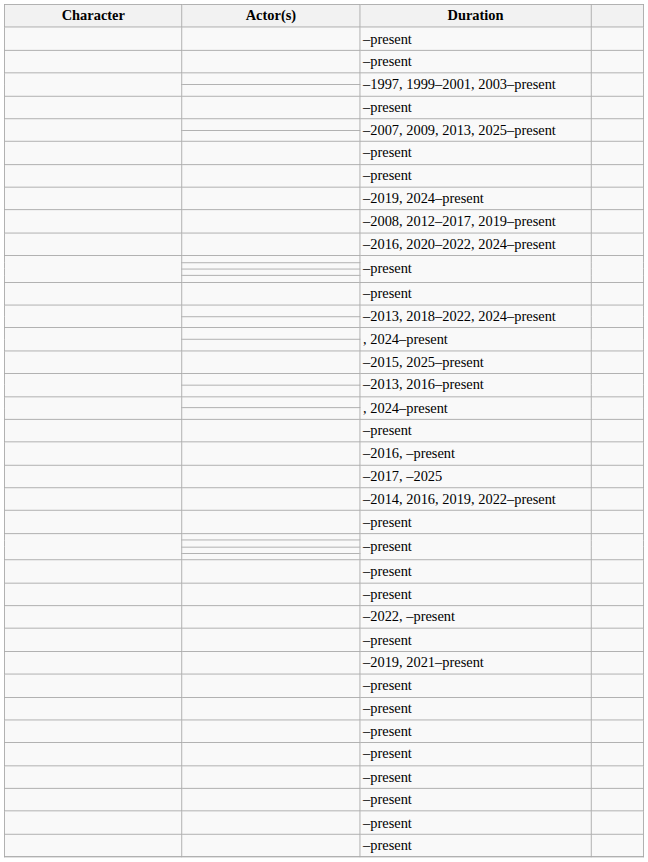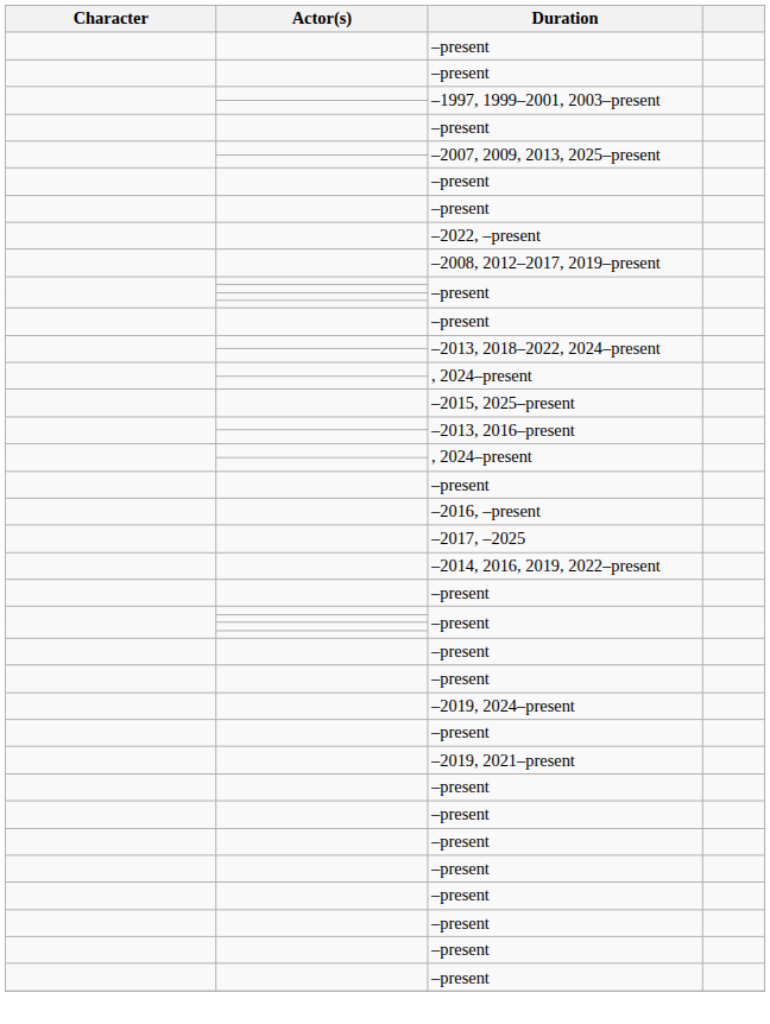 <table class="wikitable sortable sticky-header">
 <tr>
 <th scope="col" style="width:190px;">Character</th>
 <th scope="col" style="width:190px;">Actor(s)</th>
 <th scope="col" style="width:250px;">Duration</th>
 <th scope="col" style="width:50px;"></th>
 </tr>
 <tr>
 <td></td>
 <td></td>
 <td>–present</td>
 <td style="text-align:center;"></td>
 </tr>
 <tr>
 <td></td>
 <td></td>
 <td>–present</td>
 <td style="text-align:center;"></td>
 </tr>
 <tr>
 <td rowspan="2"></td>
 <td></td>
 <td rowspan="2">–1997, 1999–2001, 2003–present</td>
 <td style="text-align:center;" rowspan="2"></td>
 </tr>
 <tr>
 <td></td>
 </tr>
 <tr>
 <td></td>
 <td></td>
 <td>–present</td>
 <td style="text-align:center;"></td>
 </tr>
 <tr>
 <td rowspan="2"></td>
 <td></td>
 <td rowspan="2">–2007, 2009, 2013, 2025–present</td>
 <td style="text-align:center;" rowspan="2"></td>
 </tr>
 <tr>
 <td></td>
 </tr>
 <tr>
 <td></td>
 <td></td>
 <td>–present</td>
 <td style="text-align:center;"></td>
 </tr>
 <tr>
 <td></td>
 <td></td>
 <td>–present</td>
 <td style="text-align:center;"></td>
 </tr>
 <tr>
 <td></td>
 <td></td>
-<td>–2019, 2024–present</td>
-<td style="text-align:center;"></td>
+<td>–2022, –present</td>
+<td align="center"></td>
 </tr>
 <tr>
 <td></td>
 <td></td>
 <td>–2008, 2012–2017, 2019–present</td>
-<td style="text-align:center;"></td>
-</tr>
-<tr>
-<td></td>
-<td></td>
-<td>–2016, 2020–2022, 2024–present</td>
 <td style="text-align:center;"></td>
 </tr>
 <tr>
 <td rowspan="4"></td>
 <td></td>
 <td rowspan="4">–present</td>
 <td style="text-align:center;" rowspan="4"></td>
 </tr>
 <tr>
 <td></td>
 </tr>
 <tr>
 <td></td>
 </tr>
 <tr>
 <td></td>
 </tr>
 <tr>
 <td></td>
 <td></td>
 <td>–present</td>
 <td style="text-align:center;"></td>
 </tr>
 <tr>
 <td rowspan="2"></td>
 <td></td>
 <td rowspan="2">–2013, 2018–2022, 2024–present</td>
 <td style="text-align:center;" rowspan="2"></td>
 </tr>
 <tr>
 <td></td>
 </tr>
 <tr>
 <td rowspan="2"></td>
 <td></td>
 <td rowspan="2">, 2024–present</td>
 <td style="text-align:center;" rowspan="2"></td>
 </tr>
 <tr>
 <td></td>
 </tr>
 <tr>
 <td></td>
 <td></td>
 <td>–2015, 2025–present</td>
 <td style="text-align:center;"></td>
 </tr>
 <tr>
 <td rowspan="2"></td>
 <td></td>
 <td rowspan="2">–2013, 2016–present</td>
 <td style="text-align:center;" rowspan="2"></td>
 </tr>
 <tr>
 <td></td>
 </tr>
 <tr>
 <td rowspan="2"></td>
 <td></td>
 <td rowspan="2">, 2024–present</td>
 <td style="text-align:center;" rowspan="2"></td>
 </tr>
 <tr>
 <td></td>
 </tr>
 <tr>
 <td></td>
 <td></td>
 <td>–present</td>
 <td style="text-align:center;"></td>
 </tr>
 <tr>
 <td></td>
 <td></td>
 <td>–2016, –present</td>
 <td style="text-align:center;"></td>
 </tr>
 <tr>
 <td></td>
 <td></td>
 <td>–2017, –2025</td>
 <td align="center"></td>
 </tr>
 <tr>
 <td></td>
 <td></td>
 <td>–2014, 2016, 2019, 2022–present</td>
 <td style="text-align:center;"></td>
 </tr>
 <tr>
 <td></td>
 <td></td>
 <td>–present</td>
 <td style="text-align:center;"></td>
 </tr>
 <tr>
 <td rowspan="4"></td>
 <td></td>
 <td rowspan="4">–present</td>
 <td align="center" rowspan="4"></td>
 </tr>
 <tr>
 <td></td>
 </tr>
 <tr>
 <td></td>
 </tr>
 <tr>
 <td></td>
 </tr>
 <tr>
 <td></td>
 <td></td>
 <td>–present</td>
 <td style="text-align:center;"></td>
 </tr>
 <tr>
 <td></td>
 <td></td>
 <td>–present</td>
 <td style="text-align:center;"></td>
 </tr>
 <tr>
 <td></td>
 <td></td>
-<td>–2022, –present</td>
-<td align="center"></td>
+<td>–2019, 2024–present</td>
+<td style="text-align:center;"></td>
 </tr>
 <tr>
 <td></td>
 <td></td>
 <td>–present</td>
 <td style="text-align:center;"></td>
 </tr>
 <tr>
 <td></td>
 <td></td>
 <td>–2019, 2021–present</td>
 <td style="text-align:center;"></td>
 </tr>
 <tr>
 <td></td>
 <td></td>
 <td>–present</td>
 <td style="text-align:center;"></td>
 </tr>
 <tr>
 <td></td>
 <td></td>
 <td>–present</td>
 <td style="text-align:center;"></td>
 </tr>
 <tr>
 <td></td>
 <td></td>
 <td>–present</td>
 <td style="text-align:center;"></td>
 </tr>
 <tr>
 <td></td>
 <td></td>
 <td>–present</td>
 <td style="text-align:center;"></td>
 </tr>
 <tr>
 <td></td>
 <td></td>
 <td>–present</td>
 <td style="text-align:center;"></td>
 </tr>
 <tr>
 <td></td>
 <td></td>
 <td>–present</td>
 <td style="text-align:center;"></td>
 </tr>
 <tr>
 <td></td>
 <td></td>
 <td>–present</td>
 <td align="center"></td>
 </tr>
 <tr>
 <td></td>
 <td></td>
 <td>–present</td>
 <td style="text-align:center;"></td>
 </tr>
 <tr>
 </tr>
 </table>
